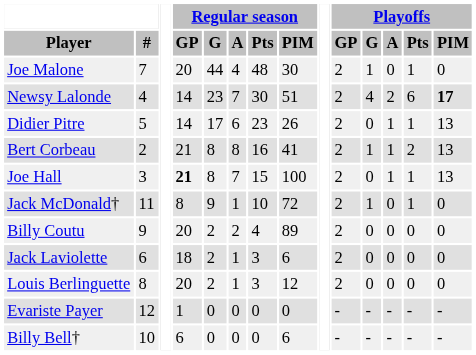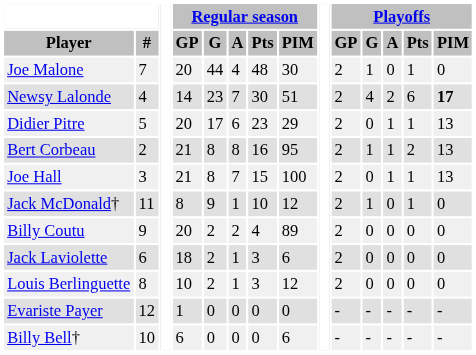 <table BORDER="0" CELLPADDING="3" CELLSPACING="2" ID="Table1">
 <tr ALIGN="center" bgcolor="#c0c0c0">
 <th ALIGN="center" colspan="2" bgcolor="#ffffff"> </th>
 <th ALIGN="center" rowspan="99" bgcolor="#ffffff"> </th>
 <th ALIGN="center" colspan="5"><a href='#'>Regular season</a></th>
 <th ALIGN="center" rowspan="99" bgcolor="#ffffff"> </th>
 <th ALIGN="center" colspan="5"><a href='#'>Playoffs</a></th>
 </tr>
 <tr ALIGN="center" bgcolor="#c0c0c0">
 <th ALIGN="center">Player</th>
 <th ALIGN="center">#</th>
 <th ALIGN="center">GP</th>
 <th ALIGN="center">G</th>
 <th ALIGN="center">A</th>
 <th ALIGN="center">Pts</th>
 <th ALIGN="center">PIM</th>
 <th ALIGN="center">GP</th>
 <th ALIGN="center">G</th>
 <th ALIGN="center">A</th>
 <th ALIGN="center">Pts</th>
 <th ALIGN="center">PIM</th>
 </tr>
 <tr bgcolor="#f0f0f0">
 <td><a href='#'>Joe Malone</a></td>
 <td>7</td>
 <td>20</td>
 <td>44</td>
 <td>4</td>
 <td>48</td>
 <td>30</td>
 <td>2</td>
 <td>1</td>
 <td>0</td>
 <td>1</td>
 <td>0</td>
 </tr>
 <tr bgcolor="#e0e0e0">
 <td><a href='#'>Newsy Lalonde</a></td>
 <td>4</td>
 <td>14</td>
 <td>23</td>
 <td>7</td>
 <td>30</td>
 <td>51</td>
 <td>2</td>
 <td>4</td>
 <td>2</td>
 <td>6</td>
 <td><strong>17</strong></td>
 </tr>
 <tr bgcolor="#f0f0f0">
 <td><a href='#'>Didier Pitre</a></td>
 <td>5</td>
-<td>14</td>
+<td>20</td>
 <td>17</td>
 <td>6</td>
 <td>23</td>
-<td>26</td>
+<td>29</td>
 <td>2</td>
 <td>0</td>
 <td>1</td>
 <td>1</td>
 <td>13</td>
 </tr>
 <tr bgcolor="#e0e0e0">
 <td><a href='#'>Bert Corbeau</a></td>
 <td>2</td>
 <td>21</td>
 <td>8</td>
 <td>8</td>
 <td>16</td>
-<td>41</td>
+<td>95</td>
 <td>2</td>
 <td>1</td>
 <td>1</td>
 <td>2</td>
 <td>13</td>
 </tr>
 <tr bgcolor="#f0f0f0">
 <td><a href='#'>Joe Hall</a></td>
 <td>3</td>
-<td><strong>21</strong></td>
+<td>21</td>
 <td>8</td>
 <td>7</td>
 <td>15</td>
 <td>100</td>
 <td>2</td>
 <td>0</td>
 <td>1</td>
 <td>1</td>
 <td>13</td>
 </tr>
 <tr bgcolor="#e0e0e0">
 <td><a href='#'>Jack McDonald</a>†</td>
 <td>11</td>
 <td>8</td>
 <td>9</td>
 <td>1</td>
 <td>10</td>
-<td>72</td>
+<td>12</td>
 <td>2</td>
 <td>1</td>
 <td>0</td>
 <td>1</td>
 <td>0</td>
 </tr>
 <tr bgcolor="#f0f0f0">
 <td><a href='#'>Billy Coutu</a></td>
 <td>9</td>
 <td>20</td>
 <td>2</td>
 <td>2</td>
 <td>4</td>
 <td>89</td>
 <td>2</td>
 <td>0</td>
 <td>0</td>
 <td>0</td>
 <td>0</td>
 </tr>
 <tr bgcolor="#e0e0e0">
 <td><a href='#'>Jack Laviolette</a></td>
 <td>6</td>
 <td>18</td>
 <td>2</td>
 <td>1</td>
 <td>3</td>
 <td>6</td>
 <td>2</td>
 <td>0</td>
 <td>0</td>
 <td>0</td>
 <td>0</td>
 </tr>
 <tr bgcolor="#f0f0f0">
 <td><a href='#'>Louis Berlinguette</a></td>
 <td>8</td>
-<td>20</td>
+<td>10</td>
 <td>2</td>
 <td>1</td>
 <td>3</td>
 <td>12</td>
 <td>2</td>
 <td>0</td>
 <td>0</td>
 <td>0</td>
 <td>0</td>
 </tr>
 <tr bgcolor="#e0e0e0">
 <td><a href='#'>Evariste Payer</a></td>
 <td>12</td>
 <td>1</td>
 <td>0</td>
 <td>0</td>
 <td>0</td>
 <td>0</td>
 <td>-</td>
 <td>-</td>
 <td>-</td>
 <td>-</td>
 <td>-</td>
 </tr>
 <tr bgcolor="#f0f0f0">
 <td><a href='#'>Billy Bell</a>†</td>
 <td>10</td>
 <td>6</td>
 <td>0</td>
 <td>0</td>
 <td>0</td>
 <td>6</td>
 <td>-</td>
 <td>-</td>
 <td>-</td>
 <td>-</td>
 <td>-</td>
 </tr>
 </table>
